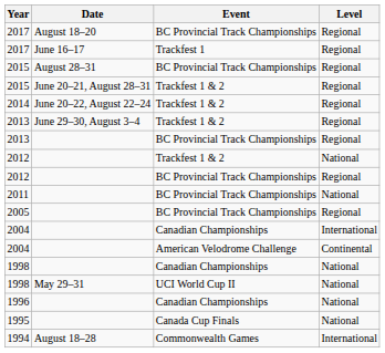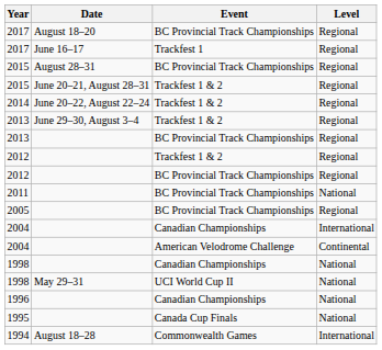 <table class="sortable wikitable" style="font-size: 95%;">
 <tr>
 <th>Year</th>
 <th>Date</th>
 <th>Event</th>
 <th>Level</th>
 </tr>
 <tr>
 <td>2017</td>
 <td>August 18–20</td>
 <td>BC Provincial Track Championships</td>
 <td>Regional</td>
 </tr>
 <tr>
 <td>2017</td>
 <td>June 16–17</td>
 <td>Trackfest 1</td>
 <td>Regional</td>
 </tr>
 <tr>
 <td>2015</td>
 <td>August 28–31</td>
 <td>BC Provincial Track Championships</td>
 <td>Regional</td>
 </tr>
 <tr>
 <td>2015</td>
 <td>June 20–21, August 28–31</td>
 <td>Trackfest 1 & 2</td>
 <td>Regional</td>
 </tr>
 <tr>
 <td>2014</td>
 <td>June 20–22, August 22–24</td>
 <td>Trackfest 1 & 2</td>
 <td>Regional</td>
 </tr>
 <tr>
 <td>2013</td>
 <td>June 29–30, August 3–4</td>
 <td>Trackfest 1 & 2</td>
 <td>Regional</td>
 </tr>
 <tr>
 <td>2013</td>
 <td></td>
 <td>BC Provincial Track Championships</td>
 <td>Regional</td>
 </tr>
 <tr>
 <td>2012</td>
 <td></td>
 <td>Trackfest 1 & 2</td>
-<td>National</td>
+<td>Regional</td>
 </tr>
 <tr>
 <td>2012</td>
 <td></td>
 <td>BC Provincial Track Championships</td>
 <td>Regional</td>
 </tr>
 <tr>
 <td>2011</td>
 <td></td>
 <td>BC Provincial Track Championships</td>
 <td>National</td>
 </tr>
 <tr>
 <td>2005</td>
 <td></td>
 <td>BC Provincial Track Championships</td>
 <td>Regional</td>
 </tr>
 <tr>
 <td>2004</td>
 <td></td>
 <td>Canadian Championships</td>
 <td>International</td>
 </tr>
 <tr>
 <td>2004</td>
 <td></td>
 <td>American Velodrome Challenge</td>
 <td>Continental</td>
 </tr>
 <tr>
 <td>1998</td>
 <td></td>
 <td>Canadian Championships</td>
 <td>National</td>
 </tr>
 <tr>
 <td>1998</td>
 <td>May 29–31</td>
 <td>UCI World Cup II</td>
 <td>National</td>
 </tr>
 <tr>
 <td>1996</td>
 <td></td>
 <td>Canadian Championships</td>
 <td>National</td>
 </tr>
 <tr>
 <td>1995</td>
 <td></td>
 <td>Canada Cup Finals</td>
 <td>National</td>
 </tr>
 <tr>
 <td>1994</td>
 <td>August 18–28</td>
 <td>Commonwealth Games</td>
 <td>International</td>
 </tr>
 </table>
